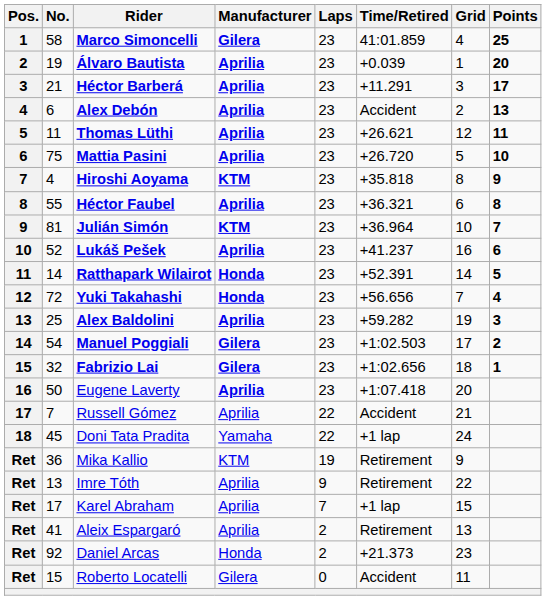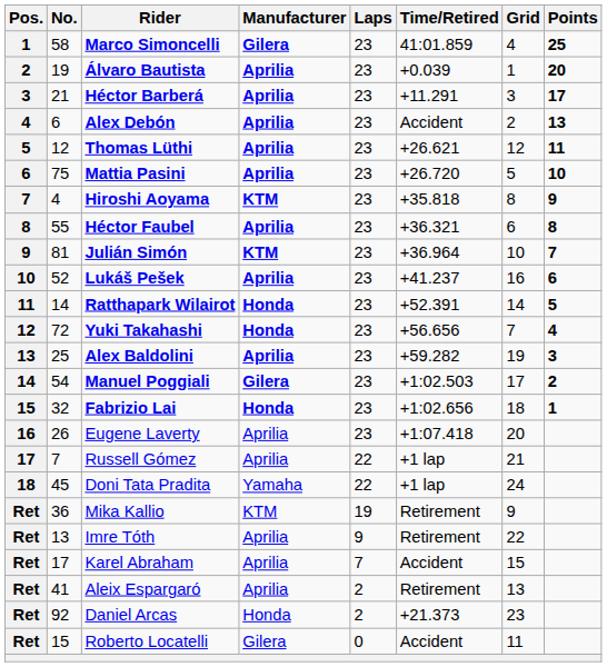 <table class="wikitable" style="font-size: 95%;">
 <tr>
 <th>Pos.</th>
 <th>No.</th>
 <th>Rider</th>
 <th>Manufacturer</th>
 <th>Laps</th>
 <th>Time/Retired</th>
 <th>Grid</th>
 <th>Points</th>
 </tr>
 <tr>
 <th>1</th>
 <td>58</td>
 <td> <strong><a href='#'>Marco Simoncelli</a></strong></td>
 <td><strong><a href='#'>Gilera</a></strong></td>
 <td>23</td>
 <td>41:01.859</td>
 <td>4</td>
 <td><strong>25</strong></td>
 </tr>
 <tr>
 <th>2</th>
 <td>19</td>
 <td> <strong><a href='#'>Álvaro Bautista</a></strong></td>
 <td><strong><a href='#'>Aprilia</a></strong></td>
 <td>23</td>
 <td>+0.039</td>
 <td>1</td>
 <td><strong>20</strong></td>
 </tr>
 <tr>
 <th>3</th>
 <td>21</td>
 <td> <strong><a href='#'>Héctor Barberá</a></strong></td>
 <td><strong><a href='#'>Aprilia</a></strong></td>
 <td>23</td>
 <td>+11.291</td>
 <td>3</td>
 <td><strong>17</strong></td>
 </tr>
 <tr>
 <th>4</th>
 <td>6</td>
 <td> <strong><a href='#'>Alex Debón</a></strong></td>
 <td><strong><a href='#'>Aprilia</a></strong></td>
 <td>23</td>
 <td>Accident</td>
 <td>2</td>
 <td><strong>13</strong></td>
 </tr>
 <tr>
 <th>5</th>
-<td>11</td>
+<td>12</td>
 <td> <strong><a href='#'>Thomas Lüthi</a></strong></td>
 <td><strong><a href='#'>Aprilia</a></strong></td>
 <td>23</td>
 <td>+26.621</td>
 <td>12</td>
 <td><strong>11</strong></td>
 </tr>
 <tr>
 <th>6</th>
 <td>75</td>
 <td> <strong><a href='#'>Mattia Pasini</a></strong></td>
 <td><strong><a href='#'>Aprilia</a></strong></td>
 <td>23</td>
 <td>+26.720</td>
 <td>5</td>
 <td><strong>10</strong></td>
 </tr>
 <tr>
 <th>7</th>
 <td>4</td>
 <td> <strong><a href='#'>Hiroshi Aoyama</a></strong></td>
 <td><strong><a href='#'>KTM</a></strong></td>
 <td>23</td>
 <td>+35.818</td>
 <td>8</td>
 <td><strong>9</strong></td>
 </tr>
 <tr>
 <th>8</th>
 <td>55</td>
 <td> <strong><a href='#'>Héctor Faubel</a></strong></td>
 <td><strong><a href='#'>Aprilia</a></strong></td>
 <td>23</td>
 <td>+36.321</td>
 <td>6</td>
 <td><strong>8</strong></td>
 </tr>
 <tr>
 <th>9</th>
 <td>81</td>
 <td> <strong><a href='#'>Julián Simón</a></strong></td>
 <td><strong><a href='#'>KTM</a></strong></td>
 <td>23</td>
 <td>+36.964</td>
 <td>10</td>
 <td><strong>7</strong></td>
 </tr>
 <tr>
 <th>10</th>
 <td>52</td>
 <td> <strong><a href='#'>Lukáš Pešek</a></strong></td>
 <td><strong><a href='#'>Aprilia</a></strong></td>
 <td>23</td>
 <td>+41.237</td>
 <td>16</td>
 <td><strong>6</strong></td>
 </tr>
 <tr>
 <th>11</th>
 <td>14</td>
 <td> <strong><a href='#'>Ratthapark Wilairot</a></strong></td>
 <td><strong><a href='#'>Honda</a></strong></td>
 <td>23</td>
 <td>+52.391</td>
 <td>14</td>
 <td><strong>5</strong></td>
 </tr>
 <tr>
 <th>12</th>
 <td>72</td>
 <td> <strong><a href='#'>Yuki Takahashi</a></strong></td>
 <td><strong><a href='#'>Honda</a></strong></td>
 <td>23</td>
 <td>+56.656</td>
 <td>7</td>
 <td><strong>4</strong></td>
 </tr>
 <tr>
 <th>13</th>
 <td>25</td>
 <td> <strong><a href='#'>Alex Baldolini</a></strong></td>
 <td><strong><a href='#'>Aprilia</a></strong></td>
 <td>23</td>
 <td>+59.282</td>
 <td>19</td>
 <td><strong>3</strong></td>
 </tr>
 <tr>
 <th>14</th>
 <td>54</td>
 <td> <strong><a href='#'>Manuel Poggiali</a></strong></td>
 <td><strong><a href='#'>Gilera</a></strong></td>
 <td>23</td>
 <td>+1:02.503</td>
 <td>17</td>
 <td><strong>2</strong></td>
 </tr>
 <tr>
 <th>15</th>
 <td>32</td>
 <td> <strong><a href='#'>Fabrizio Lai</a></strong></td>
-<td><strong><a href='#'>Gilera</a></strong></td>
+<td><strong><a href='#'>Honda</a></strong></td>
 <td>23</td>
 <td>+1:02.656</td>
 <td>18</td>
 <td><strong>1</strong></td>
 </tr>
 <tr>
 <th>16</th>
-<td>50</td>
+<td>26</td>
 <td> <a href='#'>Eugene Laverty</a></td>
-<td><strong><a href='#'>Aprilia</a></strong></td>
+<td><a href='#'>Aprilia</a></td>
 <td>23</td>
 <td>+1:07.418</td>
 <td>20</td>
 <td></td>
 </tr>
 <tr>
 <th>17</th>
 <td>7</td>
 <td> <a href='#'>Russell Gómez</a></td>
 <td><a href='#'>Aprilia</a></td>
 <td>22</td>
-<td>Accident</td>
+<td>+1 lap</td>
 <td>21</td>
 <td></td>
 </tr>
 <tr>
 <th>18</th>
 <td>45</td>
 <td> <a href='#'>Doni Tata Pradita</a></td>
 <td><a href='#'>Yamaha</a></td>
 <td>22</td>
 <td>+1 lap</td>
 <td>24</td>
 <td></td>
 </tr>
 <tr>
 <th>Ret</th>
 <td>36</td>
 <td> <a href='#'>Mika Kallio</a></td>
 <td><a href='#'>KTM</a></td>
 <td>19</td>
 <td>Retirement</td>
 <td>9</td>
 <td></td>
 </tr>
 <tr>
 <th>Ret</th>
 <td>13</td>
 <td> <a href='#'>Imre Tóth</a></td>
 <td><a href='#'>Aprilia</a></td>
 <td>9</td>
 <td>Retirement</td>
 <td>22</td>
 <td></td>
 </tr>
 <tr>
 <th>Ret</th>
 <td>17</td>
 <td> <a href='#'>Karel Abraham</a></td>
 <td><a href='#'>Aprilia</a></td>
 <td>7</td>
-<td>+1 lap</td>
+<td>Accident</td>
 <td>15</td>
 <td></td>
 </tr>
 <tr>
 <th>Ret</th>
 <td>41</td>
 <td> <a href='#'>Aleix Espargaró</a></td>
 <td><a href='#'>Aprilia</a></td>
 <td>2</td>
 <td>Retirement</td>
 <td>13</td>
 <td></td>
 </tr>
 <tr>
 <th>Ret</th>
 <td>92</td>
 <td> <a href='#'>Daniel Arcas</a></td>
 <td><a href='#'>Honda</a></td>
 <td>2</td>
 <td>+21.373</td>
 <td>23</td>
 <td></td>
 </tr>
 <tr>
 <th>Ret</th>
 <td>15</td>
 <td> <a href='#'>Roberto Locatelli</a></td>
 <td><a href='#'>Gilera</a></td>
 <td>0</td>
 <td>Accident</td>
 <td>11</td>
 <td></td>
 </tr>
 <tr>
 <th colspan=8></th>
 </tr>
 </table>
